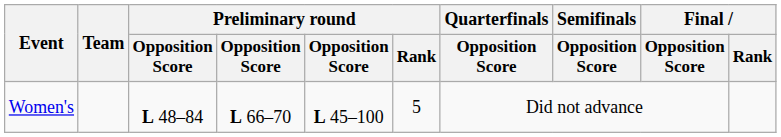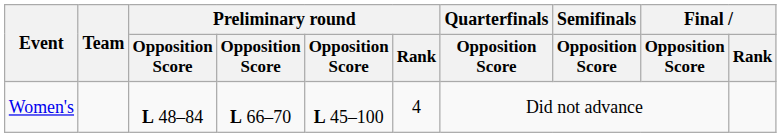 <table class=wikitable style=font-size:90%;text-align:center>
 <tr>
 <th rowspan=2>Event</th>
 <th rowspan=2>Team</th>
 <th colspan=4>Preliminary round</th>
 <th>Quarterfinals</th>
 <th>Semifinals</th>
 <th colspan=2>Final / </th>
 </tr>
 <tr style=font-size:95%>
 <th>Opposition<br>Score</th>
 <th>Opposition<br>Score</th>
 <th>Opposition<br>Score</th>
 <th>Rank</th>
 <th>Opposition<br>Score</th>
 <th>Opposition<br>Score</th>
 <th>Opposition<br>Score</th>
 <th>Rank</th>
 </tr>
 <tr>
 <td align=left><a href='#'>Women's</a></td>
 <td align=left></td>
 <td><br><strong>L</strong> 48–84</td>
 <td><br><strong>L</strong> 66–70</td>
 <td><br><strong>L</strong> 45–100</td>
-<td>5</td>
+<td>4</td>
 <td colspan=3>Did not advance</td>
 <td></td>
 </tr>
 </table>
